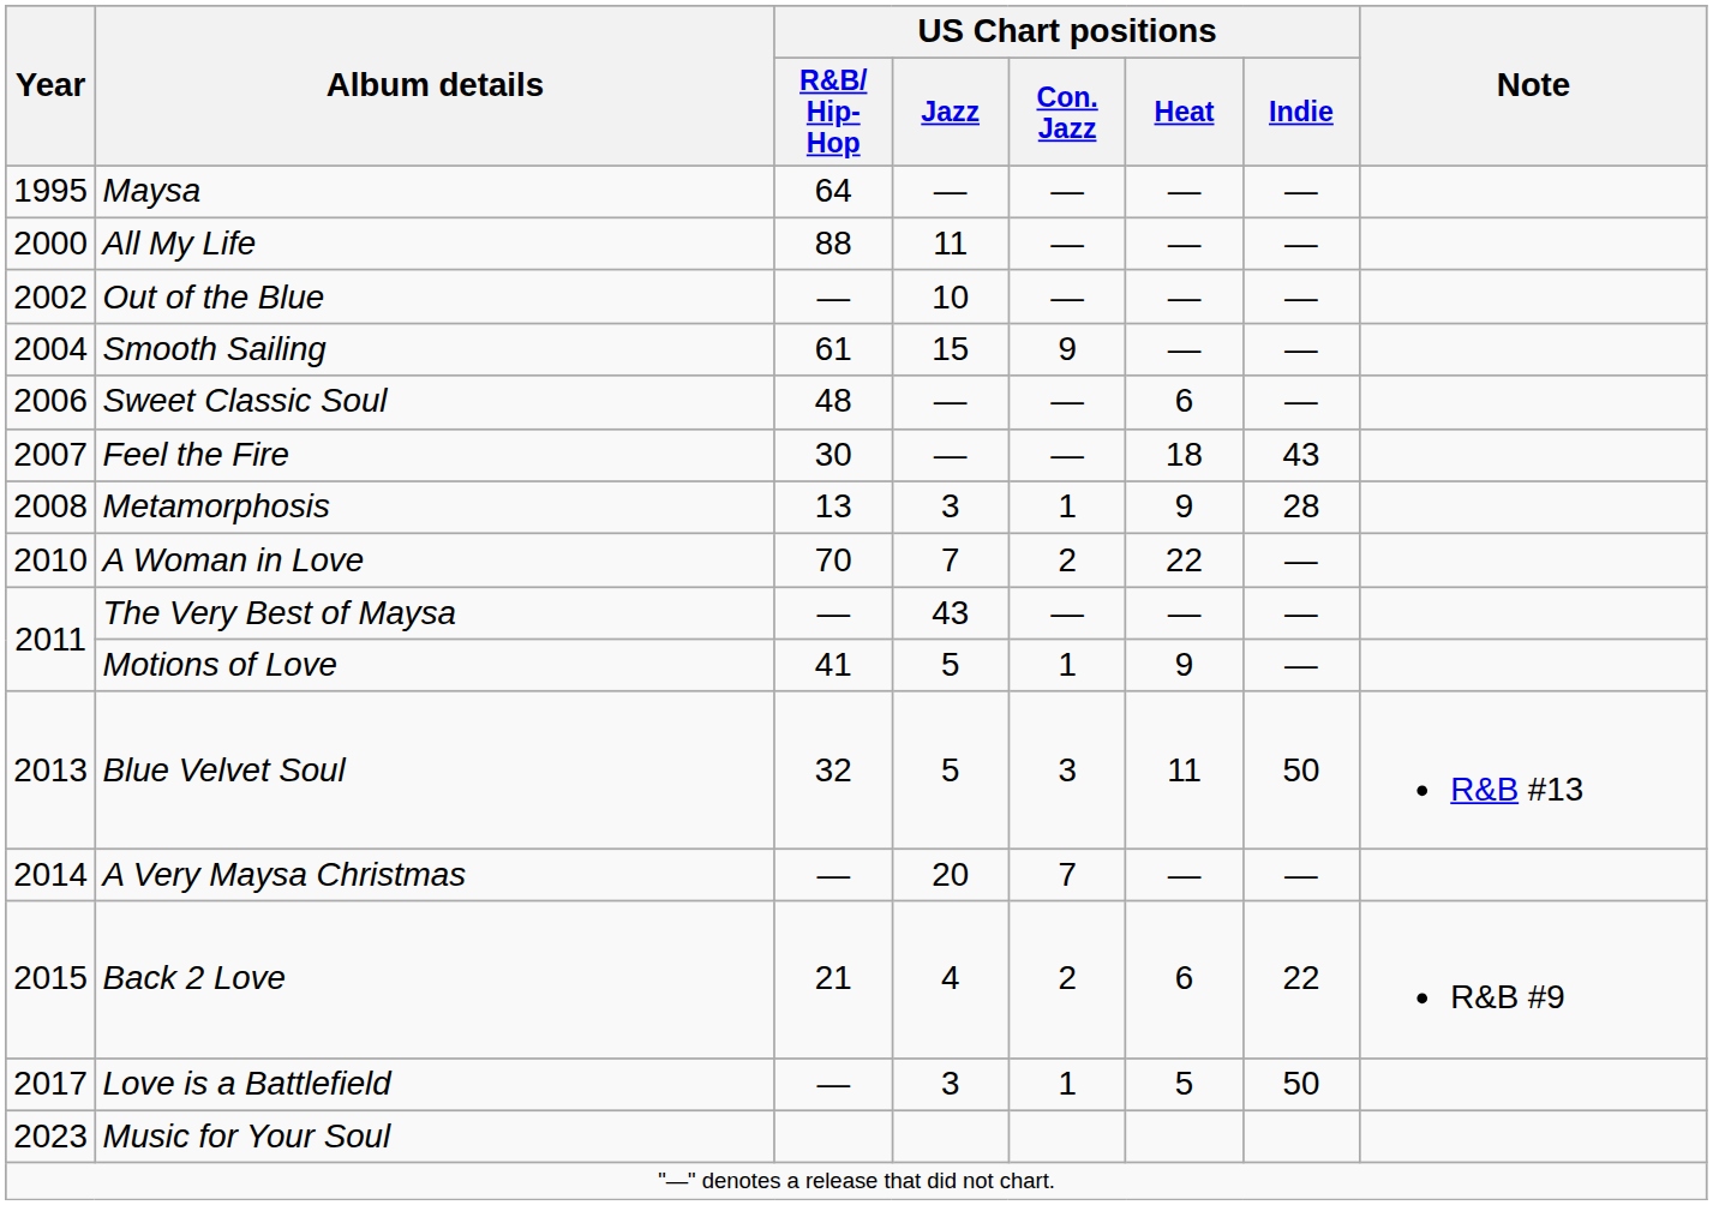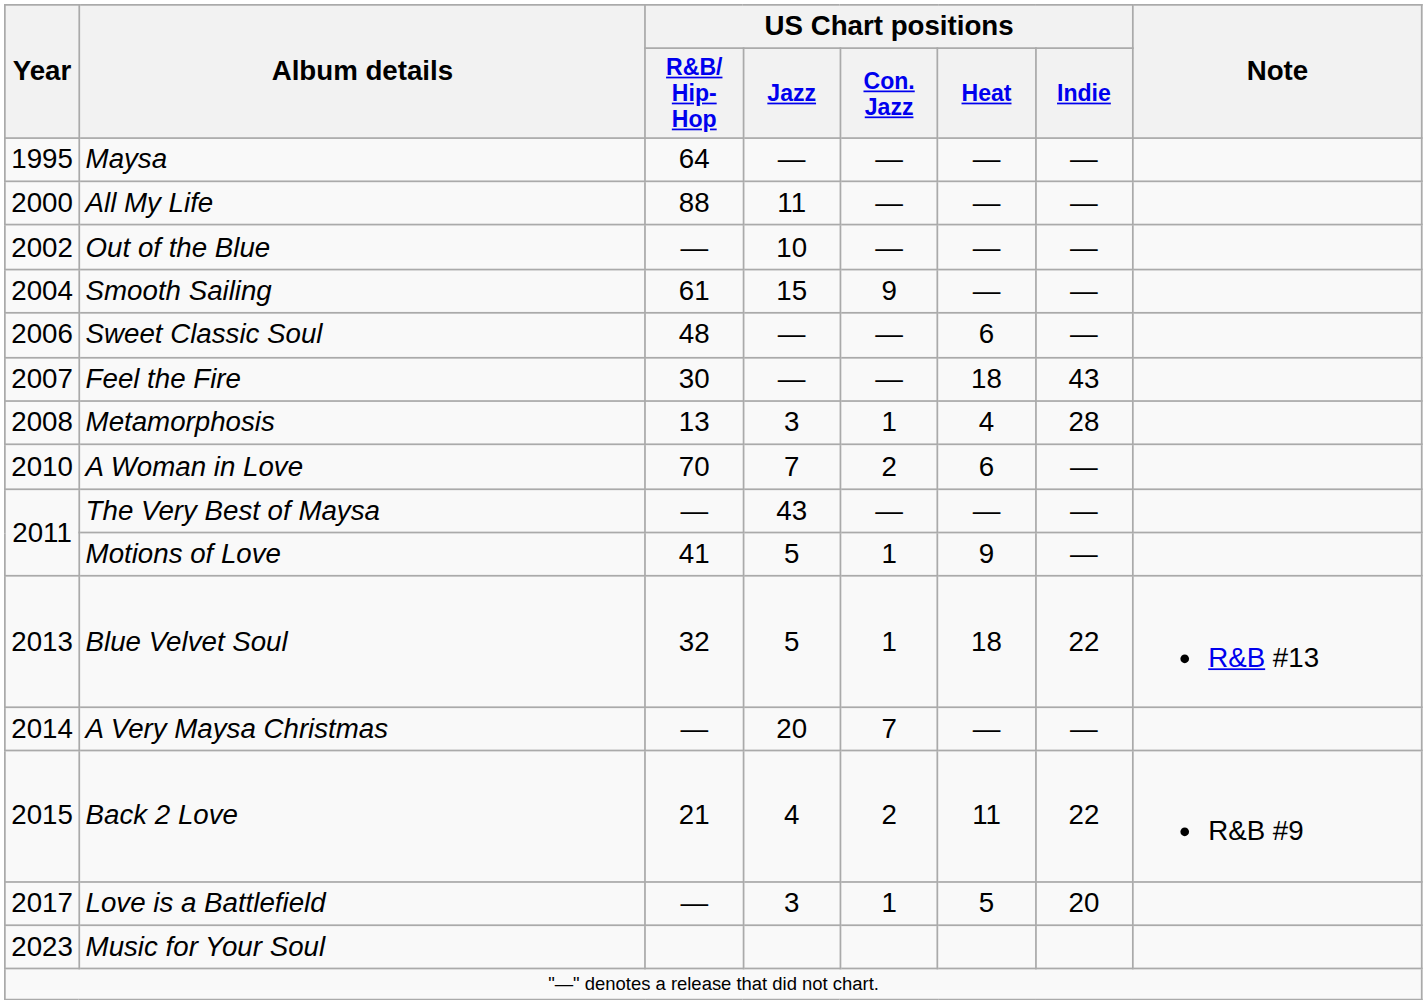 <table class="wikitable" style="text-align:center;">
 <tr>
 <th rowspan="2">Year</th>
 <th rowspan="2" style="width:20em;">Album details</th>
 <th colspan="5">US Chart positions </th>
 <th rowspan="2" style="width:10em;">Note</th>
 </tr>
 <tr style="font-size:smaller;">
 <th width="50"><a href='#'>R&B/<br>Hip-Hop</a></th>
 <th width="50"><a href='#'>Jazz</a></th>
 <th width="50"><a href='#'>Con.<br>Jazz</a></th>
 <th width="50"><a href='#'>Heat</a></th>
 <th width="50"><a href='#'>Indie</a></th>
 </tr>
 <tr>
 <td>1995</td>
 <td align="left"><em>Maysa</em></td>
 <td align="center">64</td>
 <td align="center">—</td>
 <td align="center">—</td>
 <td align="center">—</td>
 <td align="center">—</td>
 <td align="left"></td>
 </tr>
 <tr>
 <td>2000</td>
 <td align="left"><em>All My Life</em></td>
 <td align="center">88</td>
 <td align="center">11</td>
 <td align="center">—</td>
 <td align="center">—</td>
 <td align="center">—</td>
 <td align="left"></td>
 </tr>
 <tr>
 <td>2002</td>
 <td align="left"><em>Out of the Blue</em></td>
 <td align="center">—</td>
 <td align="center">10</td>
 <td align="center">—</td>
 <td align="center">—</td>
 <td align="center">—</td>
 <td align="left"></td>
 </tr>
 <tr>
 <td>2004</td>
 <td align="left"><em>Smooth Sailing</em></td>
 <td align="center">61</td>
 <td align="center">15</td>
 <td align="center">9</td>
 <td align="center">—</td>
 <td align="center">—</td>
 <td align="left"></td>
 </tr>
 <tr>
 <td>2006</td>
 <td align="left"><em>Sweet Classic Soul</em></td>
 <td align="center">48</td>
 <td align="center">—</td>
 <td align="center">—</td>
 <td align="center">6</td>
 <td align="center">—</td>
 <td align="left"></td>
 </tr>
 <tr>
 <td>2007</td>
 <td align="left"><em>Feel the Fire</em></td>
 <td align="center">30</td>
 <td align="center">—</td>
 <td align="center">—</td>
 <td align="center">18</td>
 <td align="center">43</td>
 <td align="left"></td>
 </tr>
 <tr>
 <td>2008</td>
 <td align="left"><em>Metamorphosis</em></td>
 <td align="center">13</td>
 <td align="center">3</td>
 <td align="center">1</td>
-<td align="center">9</td>
+<td align="center">4</td>
 <td align="center">28</td>
 <td align="left"></td>
 </tr>
 <tr>
 <td>2010</td>
 <td align="left"><em>A Woman in Love</em></td>
 <td align="center">70</td>
 <td align="center">7</td>
 <td align="center">2</td>
-<td align="center">22</td>
+<td align="center">6</td>
 <td align="center">—</td>
 <td align="left"></td>
 </tr>
 <tr>
 <td rowspan="2">2011</td>
 <td align="left"><em>The Very Best of Maysa</em></td>
 <td align="center">—</td>
 <td align="center">43</td>
 <td align="center">—</td>
 <td align="center">—</td>
 <td align="center">—</td>
 <td align="left"></td>
 </tr>
 <tr>
 <td align="left"><em>Motions of Love</em></td>
 <td align="center">41</td>
 <td align="center">5</td>
 <td align="center">1</td>
 <td align="center">9</td>
 <td align="center">—</td>
 <td align="left"></td>
 </tr>
 <tr>
 <td>2013</td>
 <td align="left"><em>Blue Velvet Soul</em></td>
 <td align="center">32</td>
 <td align="center">5</td>
-<td align="center">3</td>
-<td align="center">11</td>
-<td align="center">50</td>
+<td align="center">1</td>
+<td align="center">18</td>
+<td align="center">22</td>
 <td align="left"><br><ul><li><a href='#'>R&B</a> #13</li></ul></td>
 </tr>
 <tr>
 <td>2014</td>
 <td align="left"><em>A Very Maysa Christmas</em></td>
 <td align="center">—</td>
 <td align="center">20</td>
 <td align="center">7</td>
 <td align="center">—</td>
 <td align="center">—</td>
 <td align="left"></td>
 </tr>
 <tr>
 <td>2015</td>
 <td align="left"><em>Back 2 Love</em></td>
 <td align="center">21</td>
 <td align="center">4</td>
 <td align="center">2</td>
-<td align="center">6</td>
+<td align="center">11</td>
 <td align="center">22</td>
 <td align="left"><br><ul><li>R&B #9</li></ul></td>
 </tr>
 <tr>
 <td>2017</td>
 <td align="left"><em>Love is a Battlefield</em></td>
 <td align="center">—</td>
 <td align="center">3</td>
 <td align="center">1</td>
 <td align="center">5</td>
-<td align="center">50</td>
+<td align="center">20</td>
 <td align="left"></td>
 </tr>
 <tr>
 <td>2023</td>
 <td align="left"><em>Music for Your Soul</em></td>
 <td align="center"></td>
 <td align="center"></td>
 <td align="center"></td>
 <td align="center"></td>
 <td align="center"></td>
 <td align="left"></td>
 </tr>
 <tr>
 <td colspan=8 style=font-size:8pt;>"—" denotes a release that did not chart.</td>
 </tr>
 </table>
